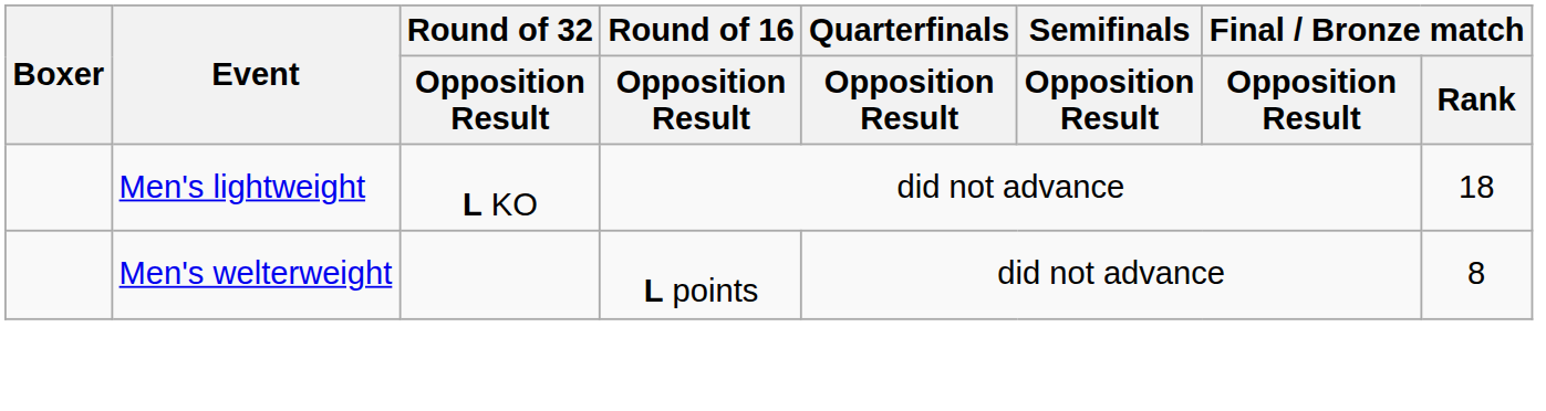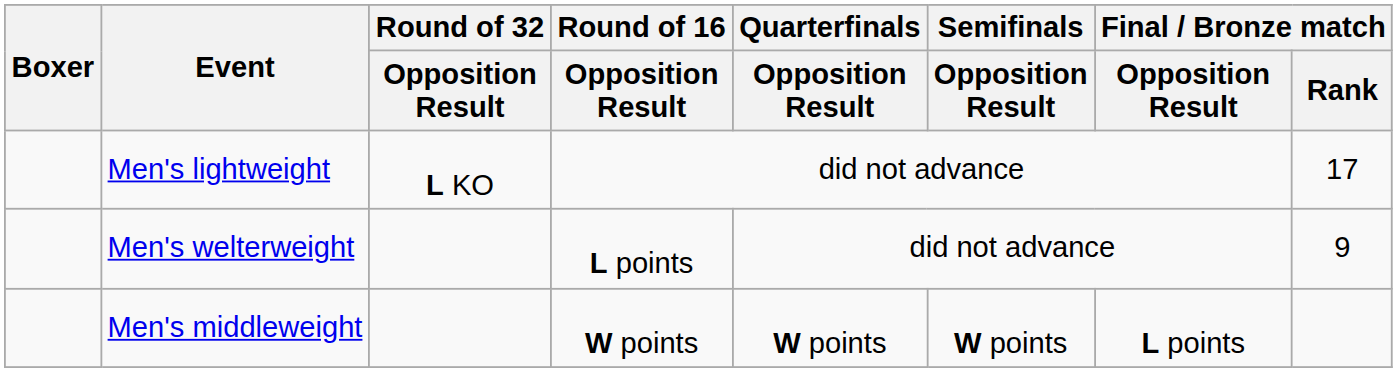 <table class="wikitable sortable" style=text-align:center>
 <tr>
 <th rowspan=2>Boxer</th>
 <th rowspan=2>Event</th>
 <th>Round of 32</th>
 <th>Round of 16</th>
 <th>Quarterfinals</th>
 <th>Semifinals</th>
 <th colspan=2>Final / Bronze match</th>
 </tr>
 <tr>
 <th>Opposition<br>Result</th>
 <th>Opposition<br>Result</th>
 <th>Opposition<br>Result</th>
 <th>Opposition<br>Result</th>
 <th>Opposition<br>Result</th>
 <th>Rank</th>
 </tr>
 <tr>
 <td align=left></td>
 <td align=left><a href='#'>Men's lightweight</a></td>
 <td> <br> <strong>L</strong> KO</td>
 <td colspan=4>did not advance</td>
-<td>18</td>
+<td>17</td>
 </tr>
 <tr>
 <td align=left></td>
 <td align=left><a href='#'>Men's welterweight</a></td>
 <td></td>
 <td> <br> <strong>L</strong> points</td>
 <td colspan=3>did not advance</td>
-<td>8</td>
+<td>9</td>
+</tr>
+<tr>
+<td align=left><strong></strong></td>
+<td align=left><a href='#'>Men's middleweight</a></td>
+<td></td>
+<td> <br> <strong>W</strong> points</td>
+<td> <br> <strong>W</strong> points</td>
+<td> <br> <strong>W</strong> points</td>
+<td> <br> <strong>L</strong> points</td>
+<td></td>
 </tr>
 </table>
